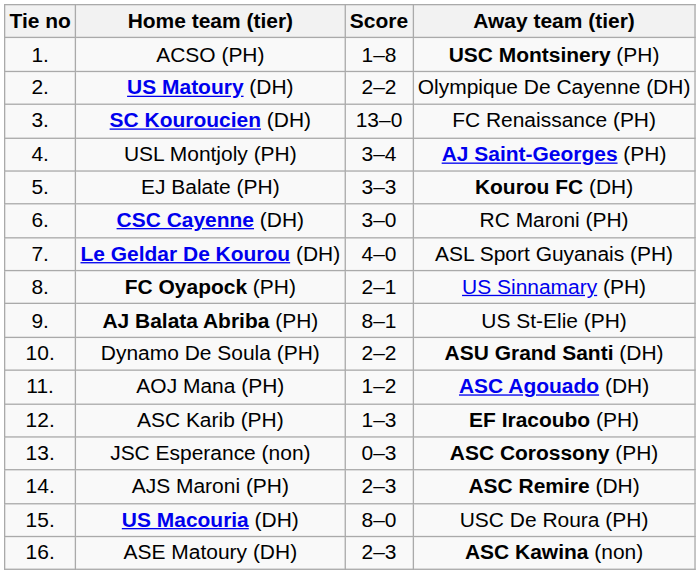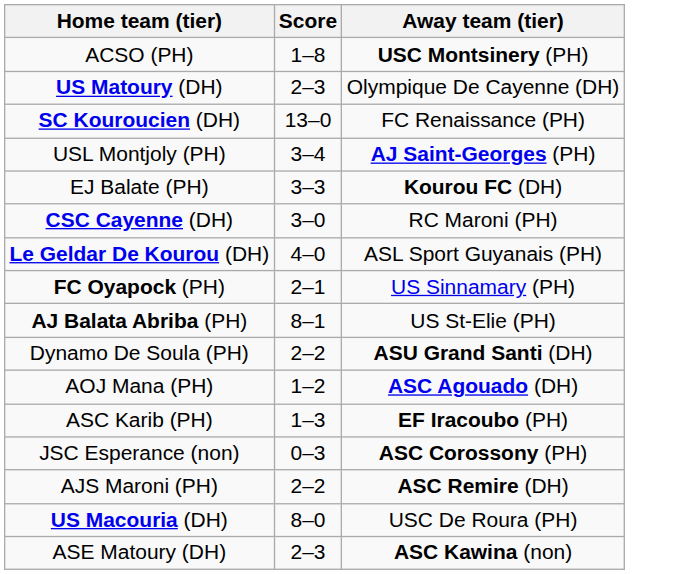 <table class="wikitable" style="text-align: center">
 <tr>
-<th>Tie no</th>
 <th>Home team (tier)</th>
 <th>Score</th>
 <th>Away team (tier)</th>
 </tr>
 <tr>
-<td>1.</td>
 <td> ACSO (PH)</td>
 <td>1–8</td>
 <td><strong>USC Montsinery</strong> (PH) </td>
 </tr>
 <tr>
-<td>2.</td>
 <td> <strong><a href='#'>US Matoury</a></strong> (DH)</td>
-<td>2–2 </td>
+<td>2–3</td>
 <td>Olympique De Cayenne (DH) </td>
 </tr>
 <tr>
-<td>3.</td>
 <td> <strong><a href='#'>SC Kouroucien</a></strong> (DH)</td>
 <td>13–0</td>
 <td>FC Renaissance (PH) </td>
 </tr>
 <tr>
-<td>4.</td>
 <td> USL Montjoly (PH)</td>
 <td>3–4</td>
 <td><strong><a href='#'>AJ Saint-Georges</a></strong> (PH) </td>
 </tr>
 <tr>
-<td>5.</td>
 <td> EJ Balate (PH)</td>
 <td>3–3 </td>
 <td><strong>Kourou FC</strong> (DH) </td>
 </tr>
 <tr>
-<td>6.</td>
 <td> <strong><a href='#'>CSC Cayenne</a></strong> (DH)</td>
 <td>3–0 </td>
 <td>RC Maroni (PH) </td>
 </tr>
 <tr>
-<td>7.</td>
 <td> <strong><a href='#'>Le Geldar De Kourou</a></strong> (DH)</td>
 <td>4–0</td>
 <td>ASL Sport Guyanais (PH) </td>
 </tr>
 <tr>
-<td>8.</td>
 <td> <strong>FC Oyapock</strong> (PH)</td>
 <td>2–1</td>
 <td><a href='#'>US Sinnamary</a> (PH) </td>
 </tr>
 <tr>
-<td>9.</td>
 <td> <strong>AJ Balata Abriba</strong> (PH)</td>
 <td>8–1</td>
 <td>US St-Elie (PH) </td>
 </tr>
 <tr>
-<td>10.</td>
 <td> Dynamo De Soula (PH)</td>
 <td>2–2 </td>
 <td><strong>ASU Grand Santi</strong> (DH) </td>
 </tr>
 <tr>
-<td>11.</td>
 <td> AOJ Mana (PH)</td>
 <td>1–2</td>
 <td><strong><a href='#'>ASC Agouado</a></strong> (DH) </td>
 </tr>
 <tr>
-<td>12.</td>
 <td> ASC Karib (PH)</td>
 <td>1–3</td>
 <td><strong>EF Iracoubo</strong> (PH) </td>
 </tr>
 <tr>
-<td>13.</td>
 <td> JSC Esperance (non)</td>
 <td>0–3 </td>
 <td><strong>	ASC Corossony</strong> (PH) </td>
 </tr>
 <tr>
-<td>14.</td>
 <td> AJS Maroni (PH)</td>
-<td>2–3</td>
+<td>2–2 </td>
 <td><strong>ASC Remire</strong> (DH) </td>
 </tr>
 <tr>
-<td>15.</td>
 <td> <strong><a href='#'>US Macouria</a></strong> (DH)</td>
 <td>8–0</td>
 <td>USC De Roura (PH) </td>
 </tr>
 <tr>
-<td>16.</td>
 <td> ASE Matoury (DH)</td>
 <td>2–3</td>
 <td><strong>ASC Kawina</strong> (non) </td>
 </tr>
 </table>
